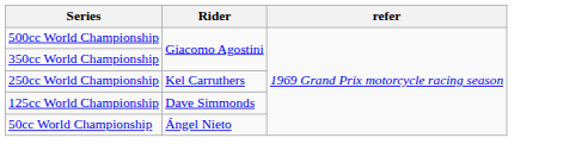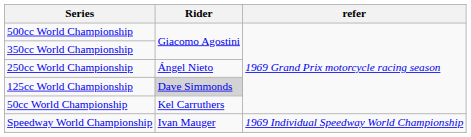 <table class="wikitable" style="font-size: 87%;">
 <tr>
 <th>Series</th>
 <th>Rider</th>
 <th>refer</th>
 </tr>
 <tr>
 <td><a href='#'>500cc World Championship</a></td>
 <td rowspan=2> <a href='#'>Giacomo Agostini</a></td>
 <td rowspan=5><em><a href='#'>1969 Grand Prix motorcycle racing season</a></em></td>
 </tr>
 <tr>
 <td><a href='#'>350cc World Championship</a></td>
 </tr>
 <tr>
 <td><a href='#'>250cc World Championship</a></td>
+<td> <a href='#'>Ángel Nieto</a></td>
+</tr>
+<tr>
+<td><a href='#'>125cc World Championship</a></td>
+<td style="background: lightgrey;"> <a href='#'>Dave Simmonds</a></td>
+</tr>
+<tr>
+<td><a href='#'>50cc World Championship</a></td>
 <td> <a href='#'>Kel Carruthers</a></td>
 </tr>
 <tr>
-<td><a href='#'>125cc World Championship</a></td>
-<td> <a href='#'>Dave Simmonds</a></td>
-</tr>
-<tr>
-<td><a href='#'>50cc World Championship</a></td>
-<td> <a href='#'>Ángel Nieto</a></td>
+<td><a href='#'>Speedway World Championship</a></td>
+<td> <a href='#'>Ivan Mauger</a></td>
+<td><em><a href='#'>1969 Individual Speedway World Championship</a></em></td>
 </tr>
 </table>
